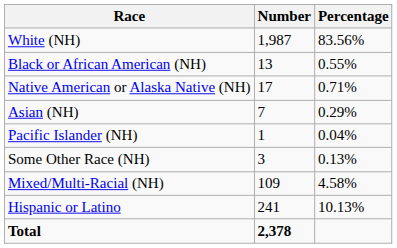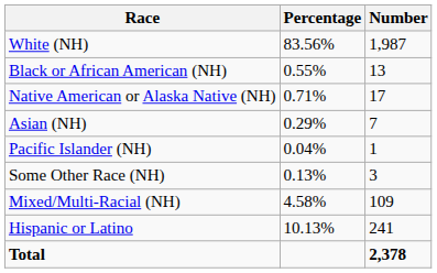 <table class="wikitable">
 <tr>
 <th>Race</th>
+<th>Percentage</th>
 <th>Number</th>
-<th>Percentage</th>
 </tr>
 <tr>
 <td><a href='#'>White</a> (NH)</td>
+<td>83.56%</td>
 <td>1,987</td>
-<td>83.56%</td>
 </tr>
 <tr>
 <td><a href='#'>Black or African American</a> (NH)</td>
+<td>0.55%</td>
 <td>13</td>
-<td>0.55%</td>
 </tr>
 <tr>
 <td><a href='#'>Native American</a> or <a href='#'>Alaska Native</a> (NH)</td>
+<td>0.71%</td>
 <td>17</td>
-<td>0.71%</td>
 </tr>
 <tr>
 <td><a href='#'>Asian</a> (NH)</td>
+<td>0.29%</td>
 <td>7</td>
-<td>0.29%</td>
 </tr>
 <tr>
 <td><a href='#'>Pacific Islander</a> (NH)</td>
+<td>0.04%</td>
 <td>1</td>
-<td>0.04%</td>
 </tr>
 <tr>
 <td>Some Other Race (NH)</td>
+<td>0.13%</td>
 <td>3</td>
-<td>0.13%</td>
 </tr>
 <tr>
 <td><a href='#'>Mixed/Multi-Racial</a> (NH)</td>
+<td>4.58%</td>
 <td>109</td>
-<td>4.58%</td>
 </tr>
 <tr>
 <td><a href='#'>Hispanic or Latino</a></td>
+<td>10.13%</td>
 <td>241</td>
-<td>10.13%</td>
 </tr>
 <tr>
 <td><strong>Total</strong></td>
+<td></td>
 <td><strong>2,378</strong></td>
-<td></td>
 </tr>
 </table>
